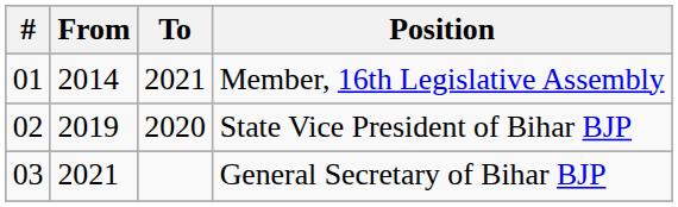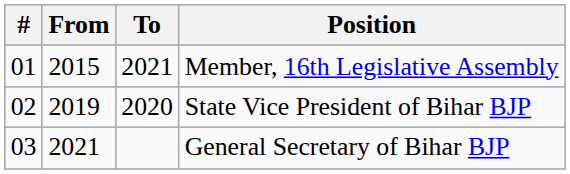 <table class="wikitable sortable">
 <tr>
 <th>#</th>
 <th>From</th>
 <th>To</th>
 <th>Position</th>
 </tr>
 <tr>
 <td>01</td>
-<td>2014</td>
+<td>2015</td>
 <td>2021</td>
 <td>Member, <a href='#'>16th Legislative Assembly</a></td>
 </tr>
 <tr>
 <td>02</td>
 <td>2019</td>
 <td>2020</td>
 <td>State Vice President of Bihar <a href='#'>BJP</a></td>
 </tr>
 <tr>
 <td>03</td>
 <td>2021</td>
 <td></td>
 <td>General Secretary of Bihar <a href='#'>BJP</a></td>
 </tr>
 </table>
